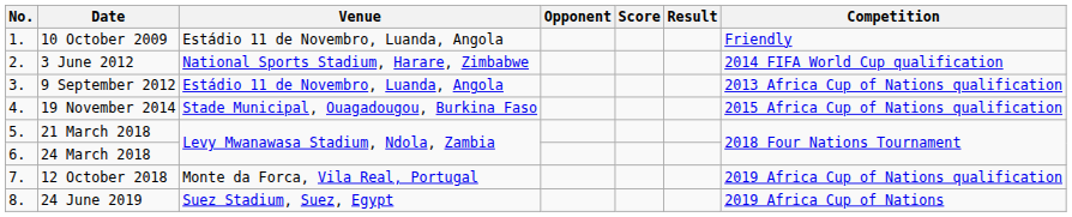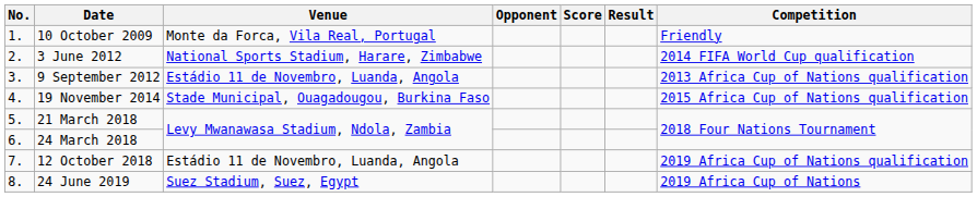 <table class="wikitable">
 <tr>
 <th>No.</th>
 <th>Date</th>
 <th>Venue</th>
 <th>Opponent</th>
 <th>Score</th>
 <th>Result</th>
 <th>Competition</th>
 </tr>
 <tr>
 <td>1.</td>
 <td>10 October 2009</td>
-<td>Estádio 11 de Novembro, Luanda, Angola</td>
+<td>Monte da Forca, <a href='#'>Vila Real, Portugal</a></td>
 <td></td>
 <td></td>
 <td></td>
 <td><a href='#'>Friendly</a></td>
 </tr>
 <tr>
 <td>2.</td>
 <td>3 June 2012</td>
 <td><a href='#'>National Sports Stadium</a>, <a href='#'>Harare</a>, <a href='#'>Zimbabwe</a></td>
 <td></td>
 <td></td>
 <td></td>
 <td><a href='#'>2014 FIFA World Cup qualification</a></td>
 </tr>
 <tr>
 <td>3.</td>
 <td>9 September 2012</td>
 <td><a href='#'>Estádio 11 de Novembro</a>, <a href='#'>Luanda</a>, <a href='#'>Angola</a></td>
 <td></td>
 <td></td>
 <td></td>
 <td><a href='#'>2013 Africa Cup of Nations qualification</a></td>
 </tr>
 <tr>
 <td>4.</td>
 <td>19 November 2014</td>
 <td><a href='#'>Stade Municipal</a>, <a href='#'>Ouagadougou</a>, <a href='#'>Burkina Faso</a></td>
 <td></td>
 <td></td>
 <td></td>
 <td><a href='#'>2015 Africa Cup of Nations qualification</a></td>
 </tr>
 <tr>
 <td>5.</td>
 <td>21 March 2018</td>
 <td rowspan=2><a href='#'>Levy Mwanawasa Stadium</a>, <a href='#'>Ndola</a>, <a href='#'>Zambia</a></td>
 <td></td>
 <td></td>
 <td></td>
 <td rowspan=2><a href='#'>2018 Four Nations Tournament</a></td>
 </tr>
 <tr>
 <td>6.</td>
 <td>24 March 2018</td>
 <td></td>
 <td></td>
 <td></td>
 </tr>
 <tr>
 <td>7.</td>
 <td>12 October 2018</td>
-<td>Monte da Forca, <a href='#'>Vila Real, Portugal</a></td>
+<td>Estádio 11 de Novembro, Luanda, Angola</td>
 <td></td>
 <td></td>
 <td></td>
 <td><a href='#'>2019 Africa Cup of Nations qualification</a></td>
 </tr>
 <tr>
 <td>8.</td>
 <td>24 June 2019</td>
 <td><a href='#'>Suez Stadium</a>, <a href='#'>Suez</a>, <a href='#'>Egypt</a></td>
 <td></td>
 <td></td>
 <td></td>
 <td><a href='#'>2019 Africa Cup of Nations</a></td>
 </tr>
 </table>
